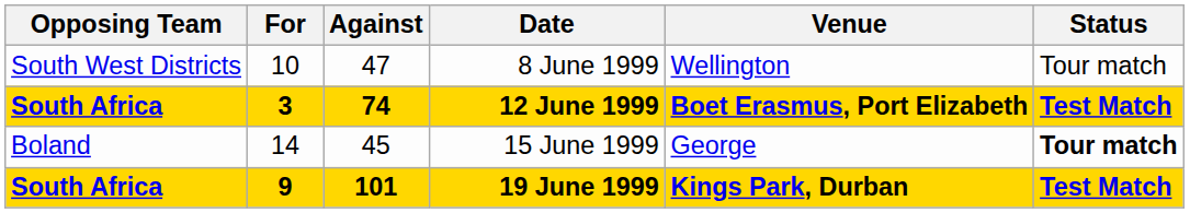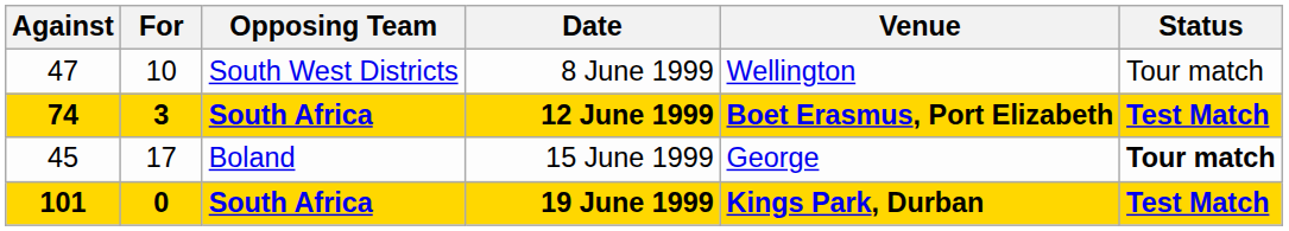 <table class=wikitable>
 <tr>
+<th>Against</th>
+<th>For</th>
 <th>Opposing Team</th>
-<th>For</th>
-<th>Against</th>
 <th>Date</th>
 <th>Venue</th>
 <th>Status</th>
 </tr>
 <tr bgcolor=#fdfdfd>
+<td align=center width=40>47</td>
+<td align=center width=40>10</td>
 <td><a href='#'>South West Districts</a></td>
-<td align=center width=40>10</td>
-<td align=center width=40>47</td>
 <td width=140 align=right>8 June 1999</td>
 <td><a href='#'>Wellington</a></td>
 <td>Tour match</td>
 </tr>
 <tr bgcolor=gold>
+<td align=center width=40><strong>74</strong></td>
+<td align=center width=40><strong>3</strong></td>
 <td><strong><a href='#'>South Africa</a></strong></td>
-<td align=center width=40><strong>3</strong></td>
-<td align=center width=40><strong>74</strong></td>
 <td width=140 align=right><strong>12 June 1999</strong></td>
 <td><strong><a href='#'>Boet Erasmus</a>, Port Elizabeth</strong></td>
 <td><strong><a href='#'>Test Match</a></strong></td>
 </tr>
 <tr bgcolor=#fdfdfd>
+<td align=center width=40>45</td>
+<td align=center width=40>17</td>
 <td><a href='#'>Boland</a></td>
-<td align=center width=40>14</td>
-<td align=center width=40>45</td>
 <td width=140 align=right>15 June 1999</td>
 <td><a href='#'>George</a></td>
 <td><strong>Tour match</strong></td>
 </tr>
 <tr bgcolor=gold>
+<td align=center width=40><strong>101</strong></td>
+<td align=center width=40><strong>0</strong></td>
 <td><strong><a href='#'>South Africa</a></strong></td>
-<td align=center width=40><strong>9</strong></td>
-<td align=center width=40><strong>101</strong></td>
 <td width=140 align=right><strong>19 June 1999</strong></td>
 <td><strong><a href='#'>Kings Park</a>, Durban</strong></td>
 <td><strong><a href='#'>Test Match</a></strong></td>
 </tr>
 </table>
